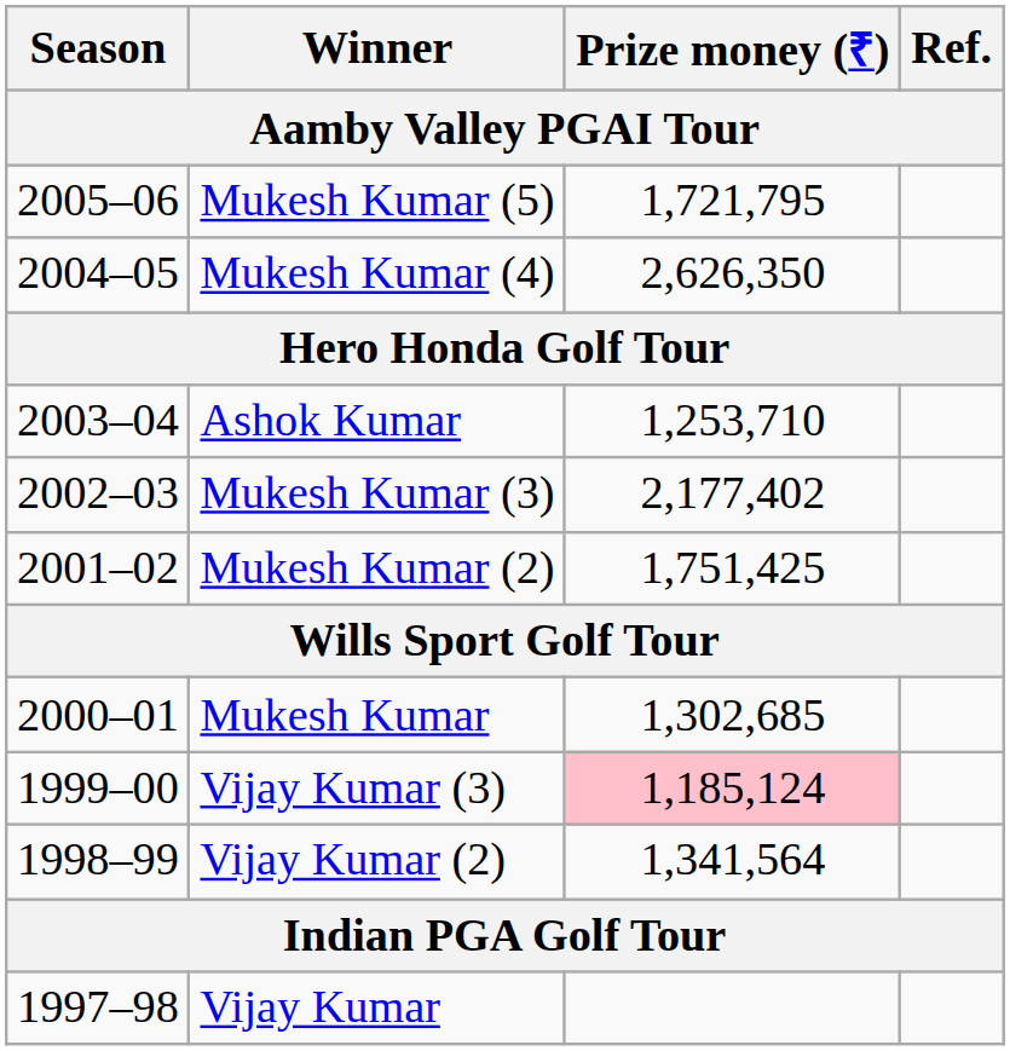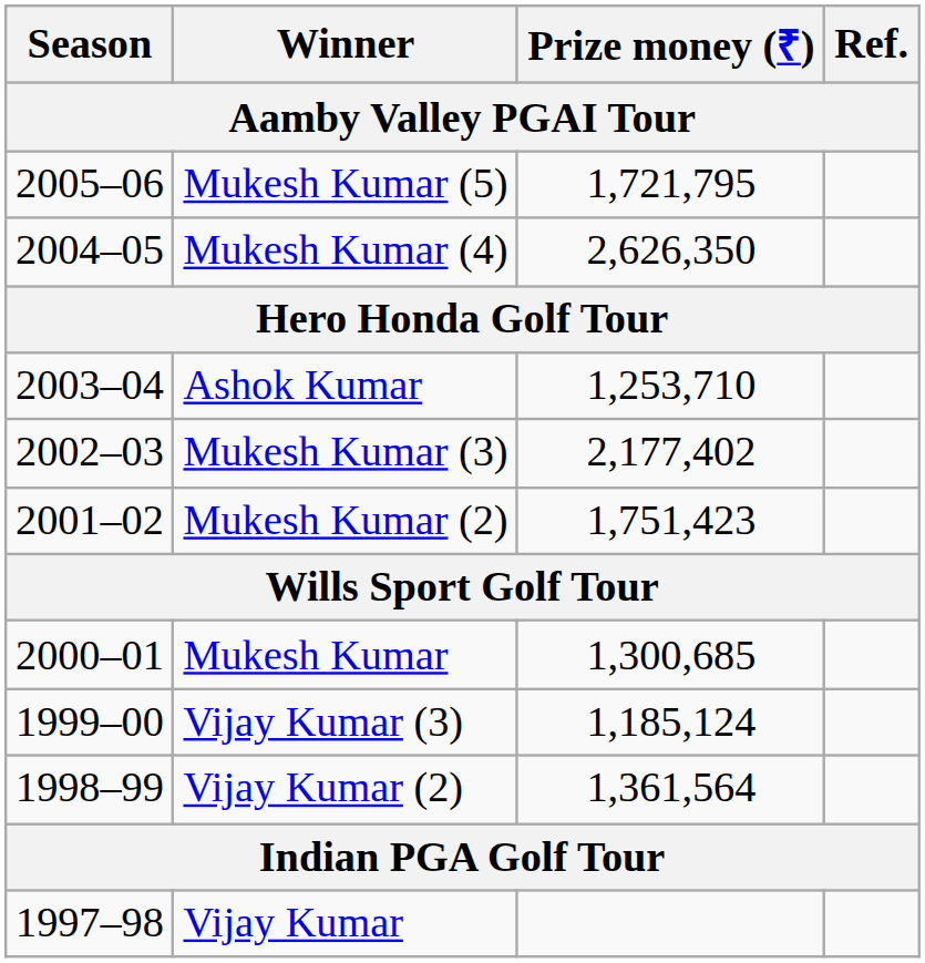 <table class=wikitable>
 <tr>
 <th>Season</th>
 <th>Winner</th>
 <th>Prize money (<a href='#'>₹</a>)</th>
 <th>Ref.</th>
 </tr>
 <tr>
 <th colspan=4>Aamby Valley PGAI Tour</th>
 </tr>
 <tr>
 <td>2005–06</td>
 <td> <a href='#'>Mukesh Kumar</a> (5)</td>
 <td align=center>1,721,795</td>
 <td></td>
 </tr>
 <tr>
 <td>2004–05</td>
 <td> <a href='#'>Mukesh Kumar</a> (4)</td>
 <td align=center>2,626,350</td>
 <td></td>
 </tr>
 <tr>
 <th colspan=4>Hero Honda Golf Tour</th>
 </tr>
 <tr>
 <td>2003–04</td>
 <td> <a href='#'>Ashok Kumar</a></td>
 <td align=center>1,253,710</td>
 <td></td>
 </tr>
 <tr>
 <td>2002–03</td>
 <td> <a href='#'>Mukesh Kumar</a> (3)</td>
 <td align=center>2,177,402</td>
 <td></td>
 </tr>
 <tr>
 <td>2001–02</td>
 <td> <a href='#'>Mukesh Kumar</a> (2)</td>
-<td align=center>1,751,425</td>
+<td align=center>1,751,423</td>
 <td></td>
 </tr>
 <tr>
 <th colspan=4>Wills Sport Golf Tour</th>
 </tr>
 <tr>
 <td>2000–01</td>
 <td> <a href='#'>Mukesh Kumar</a></td>
-<td align=center>1,302,685</td>
+<td align=center>1,300,685</td>
 <td></td>
 </tr>
 <tr>
 <td>1999–00</td>
 <td> <a href='#'>Vijay Kumar</a> (3)</td>
-<td align=center style="background: pink;">1,185,124</td>
+<td align=center>1,185,124</td>
 <td></td>
 </tr>
 <tr>
 <td>1998–99</td>
 <td> <a href='#'>Vijay Kumar</a> (2)</td>
-<td align=center>1,341,564</td>
+<td align=center>1,361,564</td>
 <td></td>
 </tr>
 <tr>
 <th colspan=4>Indian PGA Golf Tour</th>
 </tr>
 <tr>
 <td>1997–98</td>
 <td> <a href='#'>Vijay Kumar</a></td>
 <td align=center></td>
 <td></td>
 </tr>
 </table>
